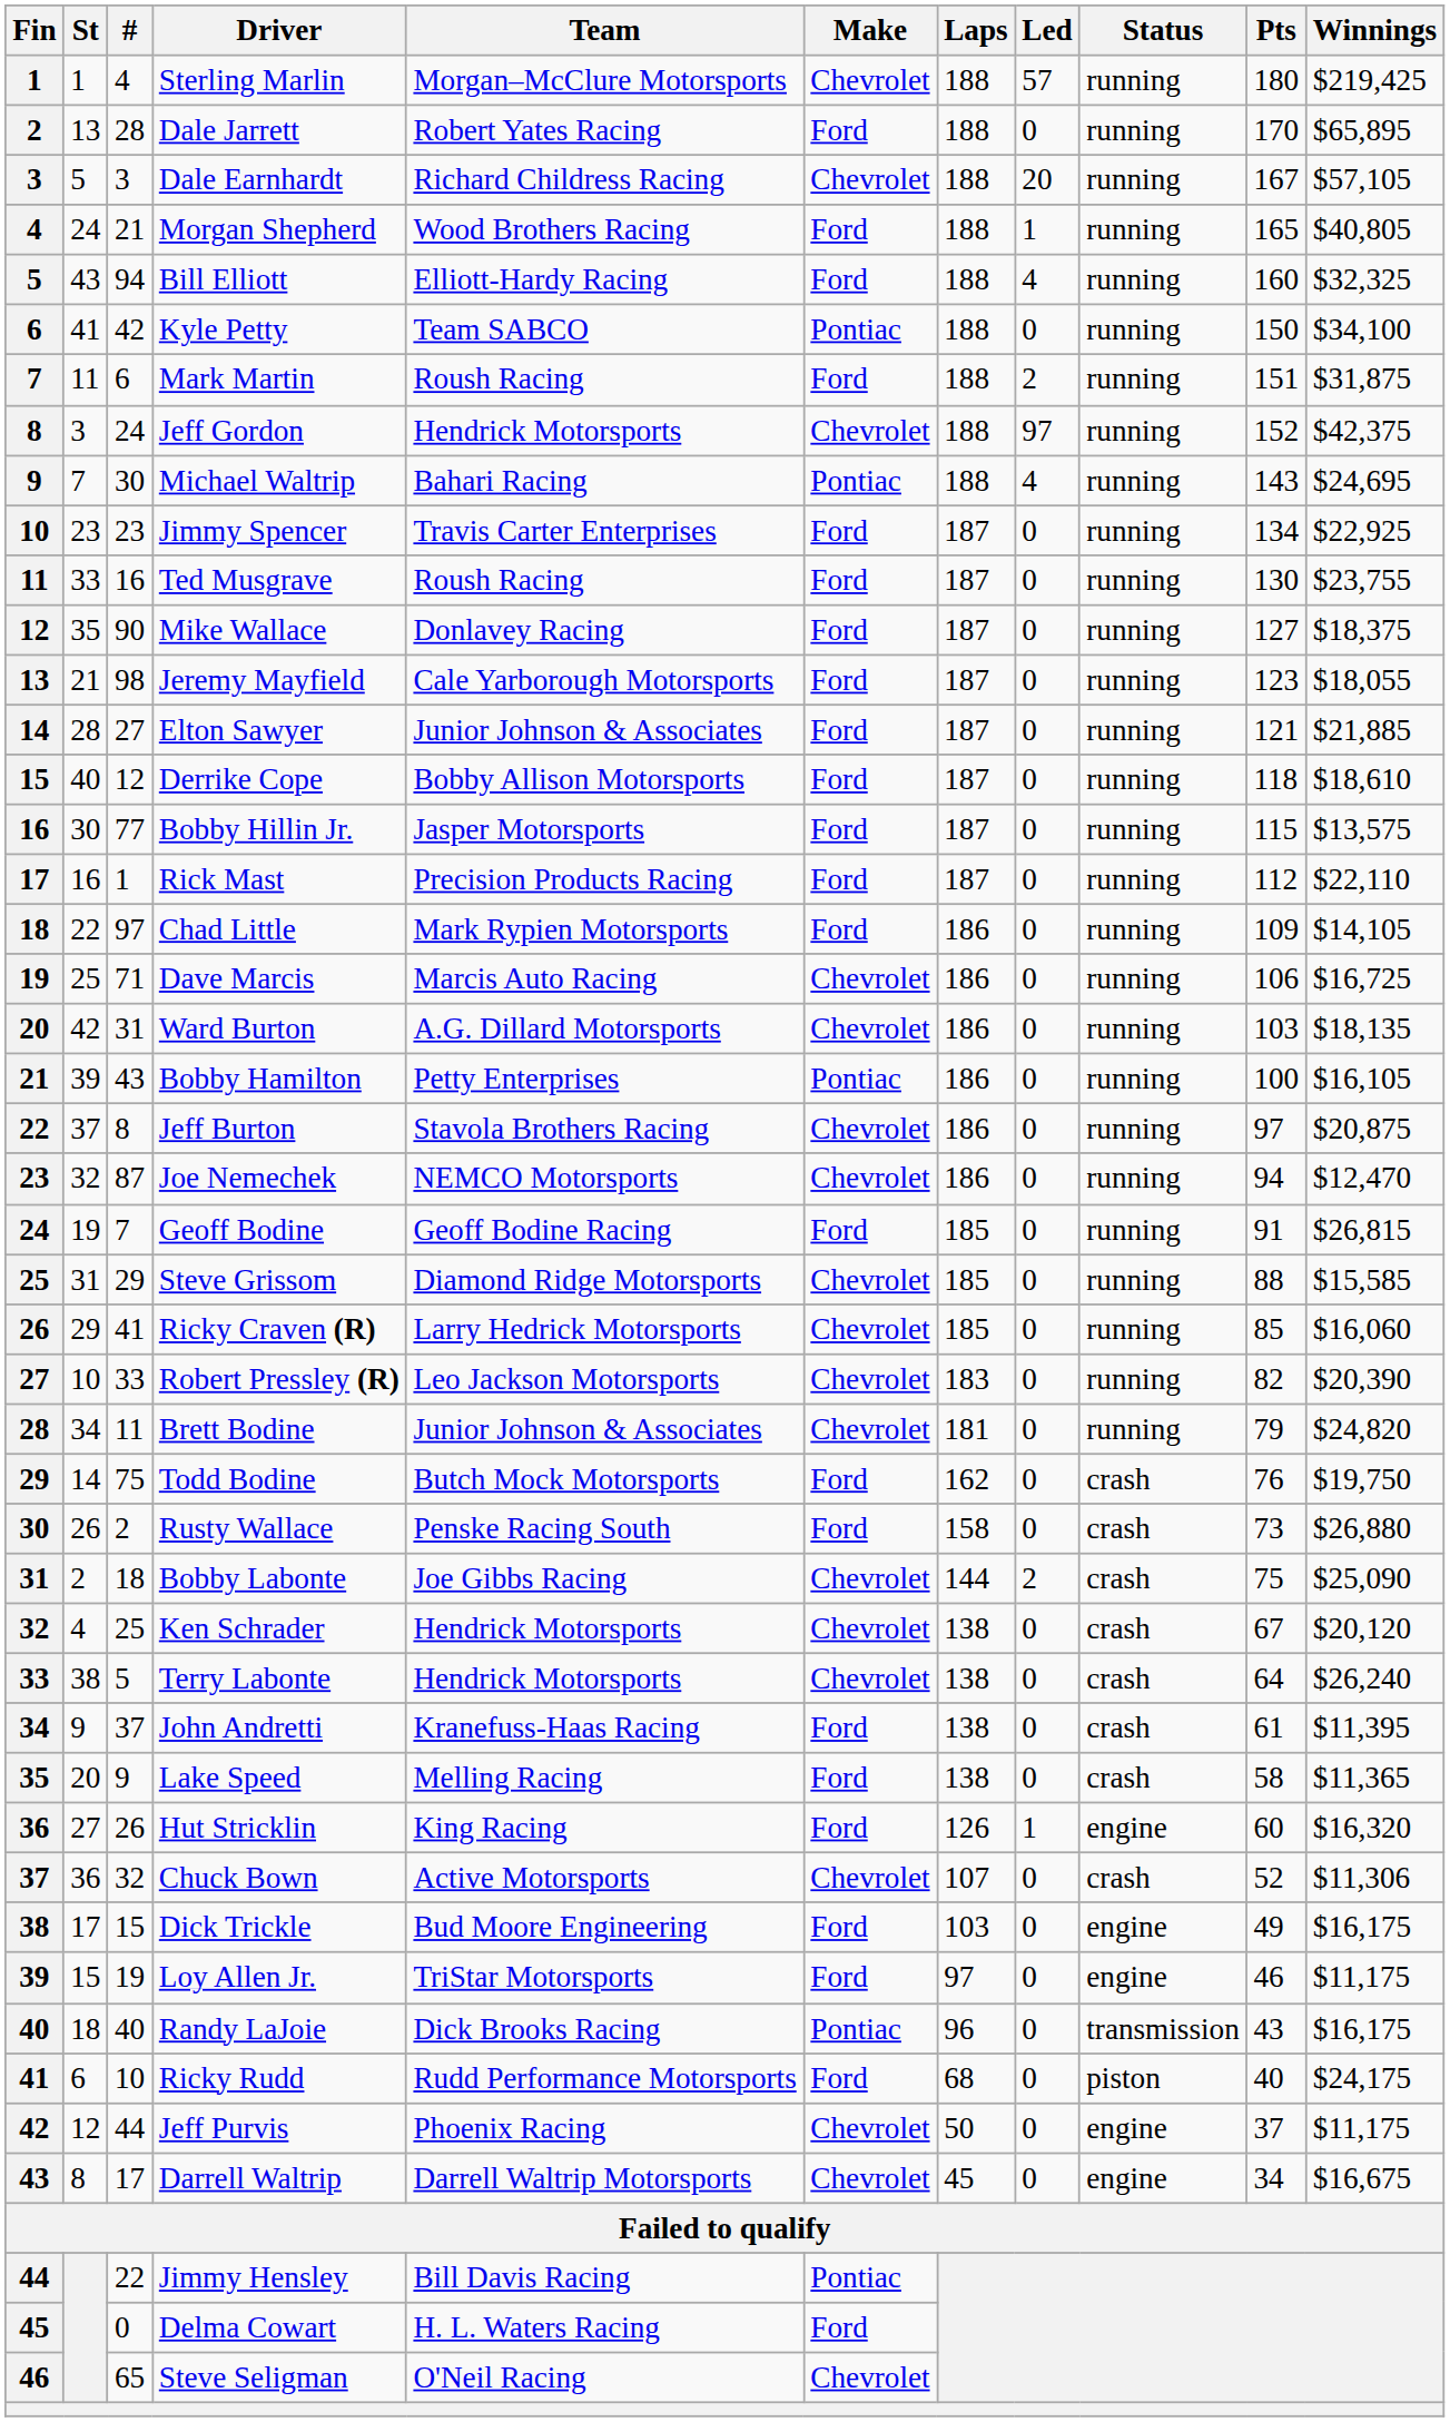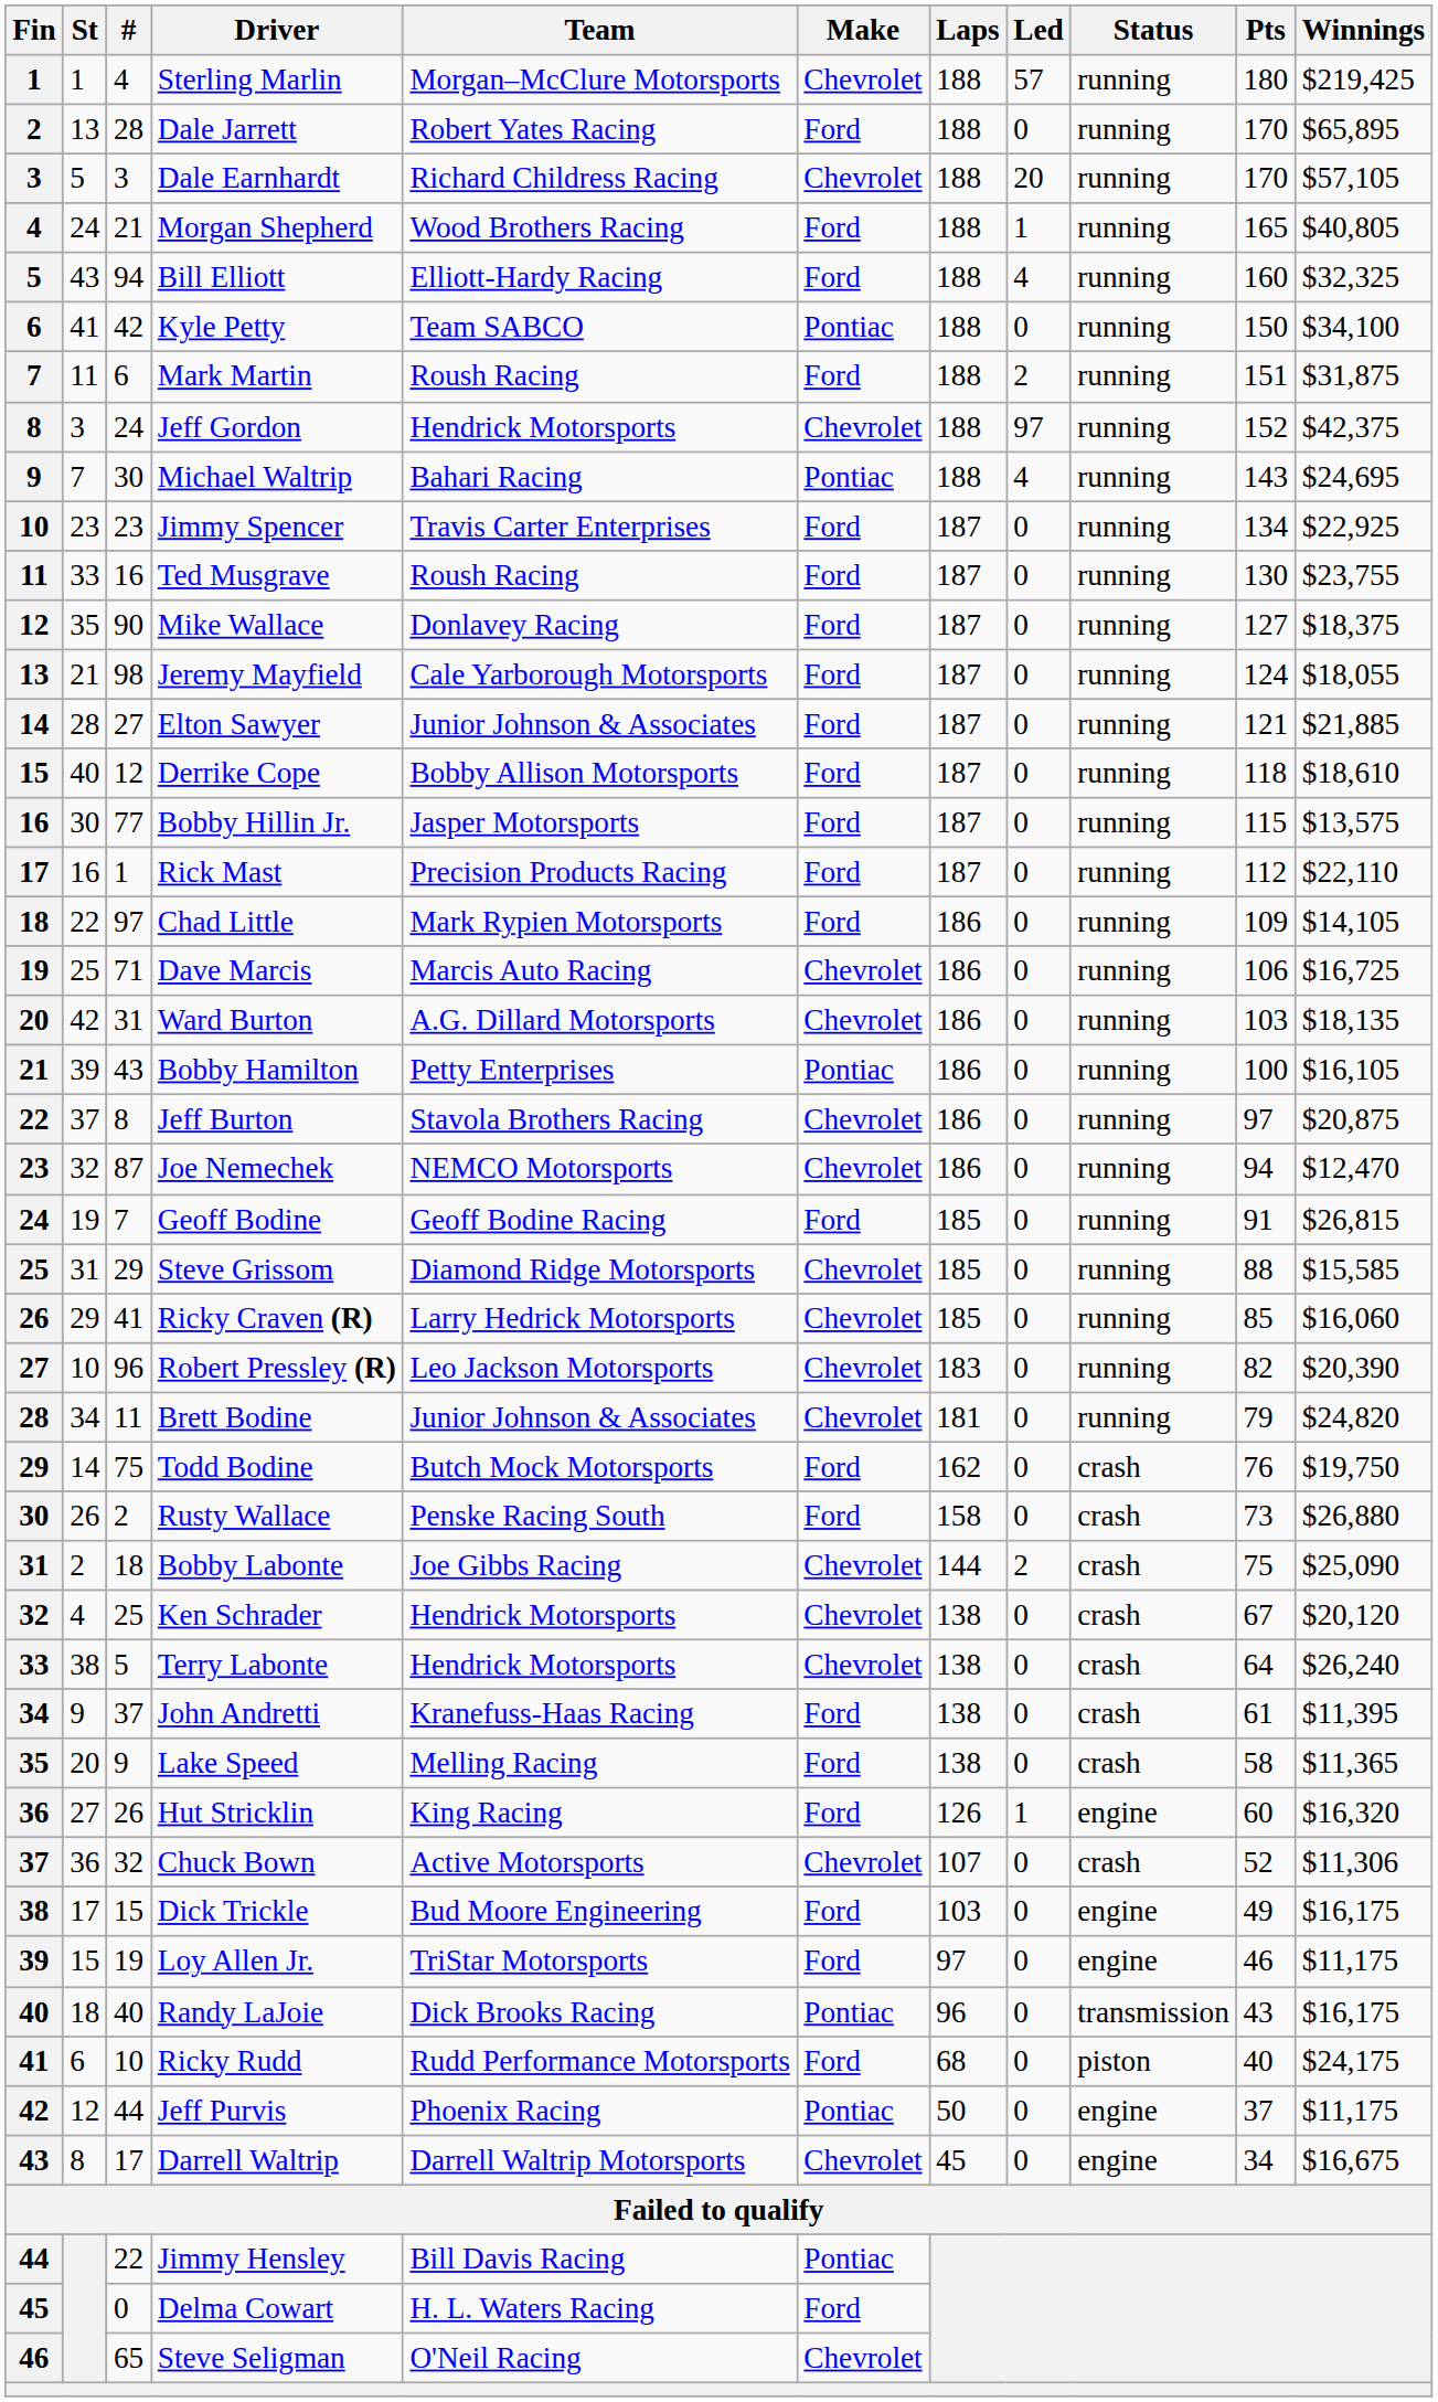 <table class="wikitable" style="font-size:95%">
 <tr>
 <th>Fin</th>
 <th>St</th>
 <th>#</th>
 <th>Driver</th>
 <th>Team</th>
 <th>Make</th>
 <th>Laps</th>
 <th>Led</th>
 <th>Status</th>
 <th>Pts</th>
 <th>Winnings</th>
 </tr>
 <tr>
 <th>1</th>
 <td>1</td>
 <td>4</td>
 <td><a href='#'>Sterling Marlin</a></td>
 <td><a href='#'>Morgan–McClure Motorsports</a></td>
 <td><a href='#'>Chevrolet</a></td>
 <td>188</td>
 <td>57</td>
 <td>running</td>
 <td>180</td>
 <td>$219,425</td>
 </tr>
 <tr>
 <th>2</th>
 <td>13</td>
 <td>28</td>
 <td><a href='#'>Dale Jarrett</a></td>
 <td><a href='#'>Robert Yates Racing</a></td>
 <td><a href='#'>Ford</a></td>
 <td>188</td>
 <td>0</td>
 <td>running</td>
 <td>170</td>
 <td>$65,895</td>
 </tr>
 <tr>
 <th>3</th>
 <td>5</td>
 <td>3</td>
 <td><a href='#'>Dale Earnhardt</a></td>
 <td><a href='#'>Richard Childress Racing</a></td>
 <td><a href='#'>Chevrolet</a></td>
 <td>188</td>
 <td>20</td>
 <td>running</td>
-<td>167</td>
+<td>170</td>
 <td>$57,105</td>
 </tr>
 <tr>
 <th>4</th>
 <td>24</td>
 <td>21</td>
 <td><a href='#'>Morgan Shepherd</a></td>
 <td><a href='#'>Wood Brothers Racing</a></td>
 <td><a href='#'>Ford</a></td>
 <td>188</td>
 <td>1</td>
 <td>running</td>
 <td>165</td>
 <td>$40,805</td>
 </tr>
 <tr>
 <th>5</th>
 <td>43</td>
 <td>94</td>
 <td><a href='#'>Bill Elliott</a></td>
 <td><a href='#'>Elliott-Hardy Racing</a></td>
 <td><a href='#'>Ford</a></td>
 <td>188</td>
 <td>4</td>
 <td>running</td>
 <td>160</td>
 <td>$32,325</td>
 </tr>
 <tr>
 <th>6</th>
 <td>41</td>
 <td>42</td>
 <td><a href='#'>Kyle Petty</a></td>
 <td><a href='#'>Team SABCO</a></td>
 <td><a href='#'>Pontiac</a></td>
 <td>188</td>
 <td>0</td>
 <td>running</td>
 <td>150</td>
 <td>$34,100</td>
 </tr>
 <tr>
 <th>7</th>
 <td>11</td>
 <td>6</td>
 <td><a href='#'>Mark Martin</a></td>
 <td><a href='#'>Roush Racing</a></td>
 <td><a href='#'>Ford</a></td>
 <td>188</td>
 <td>2</td>
 <td>running</td>
 <td>151</td>
 <td>$31,875</td>
 </tr>
 <tr>
 <th>8</th>
 <td>3</td>
 <td>24</td>
 <td><a href='#'>Jeff Gordon</a></td>
 <td><a href='#'>Hendrick Motorsports</a></td>
 <td><a href='#'>Chevrolet</a></td>
 <td>188</td>
 <td>97</td>
 <td>running</td>
 <td>152</td>
 <td>$42,375</td>
 </tr>
 <tr>
 <th>9</th>
 <td>7</td>
 <td>30</td>
 <td><a href='#'>Michael Waltrip</a></td>
 <td><a href='#'>Bahari Racing</a></td>
 <td><a href='#'>Pontiac</a></td>
 <td>188</td>
 <td>4</td>
 <td>running</td>
 <td>143</td>
 <td>$24,695</td>
 </tr>
 <tr>
 <th>10</th>
 <td>23</td>
 <td>23</td>
 <td><a href='#'>Jimmy Spencer</a></td>
 <td><a href='#'>Travis Carter Enterprises</a></td>
 <td><a href='#'>Ford</a></td>
 <td>187</td>
 <td>0</td>
 <td>running</td>
 <td>134</td>
 <td>$22,925</td>
 </tr>
 <tr>
 <th>11</th>
 <td>33</td>
 <td>16</td>
 <td><a href='#'>Ted Musgrave</a></td>
 <td><a href='#'>Roush Racing</a></td>
 <td><a href='#'>Ford</a></td>
 <td>187</td>
 <td>0</td>
 <td>running</td>
 <td>130</td>
 <td>$23,755</td>
 </tr>
 <tr>
 <th>12</th>
 <td>35</td>
 <td>90</td>
 <td><a href='#'>Mike Wallace</a></td>
 <td><a href='#'>Donlavey Racing</a></td>
 <td><a href='#'>Ford</a></td>
 <td>187</td>
 <td>0</td>
 <td>running</td>
 <td>127</td>
 <td>$18,375</td>
 </tr>
 <tr>
 <th>13</th>
 <td>21</td>
 <td>98</td>
 <td><a href='#'>Jeremy Mayfield</a></td>
 <td><a href='#'>Cale Yarborough Motorsports</a></td>
 <td><a href='#'>Ford</a></td>
 <td>187</td>
 <td>0</td>
 <td>running</td>
-<td>123</td>
+<td>124</td>
 <td>$18,055</td>
 </tr>
 <tr>
 <th>14</th>
 <td>28</td>
 <td>27</td>
 <td><a href='#'>Elton Sawyer</a></td>
 <td><a href='#'>Junior Johnson & Associates</a></td>
 <td><a href='#'>Ford</a></td>
 <td>187</td>
 <td>0</td>
 <td>running</td>
 <td>121</td>
 <td>$21,885</td>
 </tr>
 <tr>
 <th>15</th>
 <td>40</td>
 <td>12</td>
 <td><a href='#'>Derrike Cope</a></td>
 <td><a href='#'>Bobby Allison Motorsports</a></td>
 <td><a href='#'>Ford</a></td>
 <td>187</td>
 <td>0</td>
 <td>running</td>
 <td>118</td>
 <td>$18,610</td>
 </tr>
 <tr>
 <th>16</th>
 <td>30</td>
 <td>77</td>
 <td><a href='#'>Bobby Hillin Jr.</a></td>
 <td><a href='#'>Jasper Motorsports</a></td>
 <td><a href='#'>Ford</a></td>
 <td>187</td>
 <td>0</td>
 <td>running</td>
 <td>115</td>
 <td>$13,575</td>
 </tr>
 <tr>
 <th>17</th>
 <td>16</td>
 <td>1</td>
 <td><a href='#'>Rick Mast</a></td>
 <td><a href='#'>Precision Products Racing</a></td>
 <td><a href='#'>Ford</a></td>
 <td>187</td>
 <td>0</td>
 <td>running</td>
 <td>112</td>
 <td>$22,110</td>
 </tr>
 <tr>
 <th>18</th>
 <td>22</td>
 <td>97</td>
 <td><a href='#'>Chad Little</a></td>
 <td><a href='#'>Mark Rypien Motorsports</a></td>
 <td><a href='#'>Ford</a></td>
 <td>186</td>
 <td>0</td>
 <td>running</td>
 <td>109</td>
 <td>$14,105</td>
 </tr>
 <tr>
 <th>19</th>
 <td>25</td>
 <td>71</td>
 <td><a href='#'>Dave Marcis</a></td>
 <td><a href='#'>Marcis Auto Racing</a></td>
 <td><a href='#'>Chevrolet</a></td>
 <td>186</td>
 <td>0</td>
 <td>running</td>
 <td>106</td>
 <td>$16,725</td>
 </tr>
 <tr>
 <th>20</th>
 <td>42</td>
 <td>31</td>
 <td><a href='#'>Ward Burton</a></td>
 <td><a href='#'>A.G. Dillard Motorsports</a></td>
 <td><a href='#'>Chevrolet</a></td>
 <td>186</td>
 <td>0</td>
 <td>running</td>
 <td>103</td>
 <td>$18,135</td>
 </tr>
 <tr>
 <th>21</th>
 <td>39</td>
 <td>43</td>
 <td><a href='#'>Bobby Hamilton</a></td>
 <td><a href='#'>Petty Enterprises</a></td>
 <td><a href='#'>Pontiac</a></td>
 <td>186</td>
 <td>0</td>
 <td>running</td>
 <td>100</td>
 <td>$16,105</td>
 </tr>
 <tr>
 <th>22</th>
 <td>37</td>
 <td>8</td>
 <td><a href='#'>Jeff Burton</a></td>
 <td><a href='#'>Stavola Brothers Racing</a></td>
 <td><a href='#'>Chevrolet</a></td>
 <td>186</td>
 <td>0</td>
 <td>running</td>
 <td>97</td>
 <td>$20,875</td>
 </tr>
 <tr>
 <th>23</th>
 <td>32</td>
 <td>87</td>
 <td><a href='#'>Joe Nemechek</a></td>
 <td><a href='#'>NEMCO Motorsports</a></td>
 <td><a href='#'>Chevrolet</a></td>
 <td>186</td>
 <td>0</td>
 <td>running</td>
 <td>94</td>
 <td>$12,470</td>
 </tr>
 <tr>
 <th>24</th>
 <td>19</td>
 <td>7</td>
 <td><a href='#'>Geoff Bodine</a></td>
 <td><a href='#'>Geoff Bodine Racing</a></td>
 <td><a href='#'>Ford</a></td>
 <td>185</td>
 <td>0</td>
 <td>running</td>
 <td>91</td>
 <td>$26,815</td>
 </tr>
 <tr>
 <th>25</th>
 <td>31</td>
 <td>29</td>
 <td><a href='#'>Steve Grissom</a></td>
 <td><a href='#'>Diamond Ridge Motorsports</a></td>
 <td><a href='#'>Chevrolet</a></td>
 <td>185</td>
 <td>0</td>
 <td>running</td>
 <td>88</td>
 <td>$15,585</td>
 </tr>
 <tr>
 <th>26</th>
 <td>29</td>
 <td>41</td>
 <td><a href='#'>Ricky Craven</a> <strong>(R)</strong></td>
 <td><a href='#'>Larry Hedrick Motorsports</a></td>
 <td><a href='#'>Chevrolet</a></td>
 <td>185</td>
 <td>0</td>
 <td>running</td>
 <td>85</td>
 <td>$16,060</td>
 </tr>
 <tr>
 <th>27</th>
 <td>10</td>
-<td>33</td>
+<td>96</td>
 <td><a href='#'>Robert Pressley</a> <strong>(R)</strong></td>
 <td><a href='#'>Leo Jackson Motorsports</a></td>
 <td><a href='#'>Chevrolet</a></td>
 <td>183</td>
 <td>0</td>
 <td>running</td>
 <td>82</td>
 <td>$20,390</td>
 </tr>
 <tr>
 <th>28</th>
 <td>34</td>
 <td>11</td>
 <td><a href='#'>Brett Bodine</a></td>
 <td><a href='#'>Junior Johnson & Associates</a></td>
 <td><a href='#'>Chevrolet</a></td>
 <td>181</td>
 <td>0</td>
 <td>running</td>
 <td>79</td>
 <td>$24,820</td>
 </tr>
 <tr>
 <th>29</th>
 <td>14</td>
 <td>75</td>
 <td><a href='#'>Todd Bodine</a></td>
 <td><a href='#'>Butch Mock Motorsports</a></td>
 <td><a href='#'>Ford</a></td>
 <td>162</td>
 <td>0</td>
 <td>crash</td>
 <td>76</td>
 <td>$19,750</td>
 </tr>
 <tr>
 <th>30</th>
 <td>26</td>
 <td>2</td>
 <td><a href='#'>Rusty Wallace</a></td>
 <td><a href='#'>Penske Racing South</a></td>
 <td><a href='#'>Ford</a></td>
 <td>158</td>
 <td>0</td>
 <td>crash</td>
 <td>73</td>
 <td>$26,880</td>
 </tr>
 <tr>
 <th>31</th>
 <td>2</td>
 <td>18</td>
 <td><a href='#'>Bobby Labonte</a></td>
 <td><a href='#'>Joe Gibbs Racing</a></td>
 <td><a href='#'>Chevrolet</a></td>
 <td>144</td>
 <td>2</td>
 <td>crash</td>
 <td>75</td>
 <td>$25,090</td>
 </tr>
 <tr>
 <th>32</th>
 <td>4</td>
 <td>25</td>
 <td><a href='#'>Ken Schrader</a></td>
 <td><a href='#'>Hendrick Motorsports</a></td>
 <td><a href='#'>Chevrolet</a></td>
 <td>138</td>
 <td>0</td>
 <td>crash</td>
 <td>67</td>
 <td>$20,120</td>
 </tr>
 <tr>
 <th>33</th>
 <td>38</td>
 <td>5</td>
 <td><a href='#'>Terry Labonte</a></td>
 <td><a href='#'>Hendrick Motorsports</a></td>
 <td><a href='#'>Chevrolet</a></td>
 <td>138</td>
 <td>0</td>
 <td>crash</td>
 <td>64</td>
 <td>$26,240</td>
 </tr>
 <tr>
 <th>34</th>
 <td>9</td>
 <td>37</td>
 <td><a href='#'>John Andretti</a></td>
 <td><a href='#'>Kranefuss-Haas Racing</a></td>
 <td><a href='#'>Ford</a></td>
 <td>138</td>
 <td>0</td>
 <td>crash</td>
 <td>61</td>
 <td>$11,395</td>
 </tr>
 <tr>
 <th>35</th>
 <td>20</td>
 <td>9</td>
 <td><a href='#'>Lake Speed</a></td>
 <td><a href='#'>Melling Racing</a></td>
 <td><a href='#'>Ford</a></td>
 <td>138</td>
 <td>0</td>
 <td>crash</td>
 <td>58</td>
 <td>$11,365</td>
 </tr>
 <tr>
 <th>36</th>
 <td>27</td>
 <td>26</td>
 <td><a href='#'>Hut Stricklin</a></td>
 <td><a href='#'>King Racing</a></td>
 <td><a href='#'>Ford</a></td>
 <td>126</td>
 <td>1</td>
 <td>engine</td>
 <td>60</td>
 <td>$16,320</td>
 </tr>
 <tr>
 <th>37</th>
 <td>36</td>
 <td>32</td>
 <td><a href='#'>Chuck Bown</a></td>
 <td><a href='#'>Active Motorsports</a></td>
 <td><a href='#'>Chevrolet</a></td>
 <td>107</td>
 <td>0</td>
 <td>crash</td>
 <td>52</td>
 <td>$11,306</td>
 </tr>
 <tr>
 <th>38</th>
 <td>17</td>
 <td>15</td>
 <td><a href='#'>Dick Trickle</a></td>
 <td><a href='#'>Bud Moore Engineering</a></td>
 <td><a href='#'>Ford</a></td>
 <td>103</td>
 <td>0</td>
 <td>engine</td>
 <td>49</td>
 <td>$16,175</td>
 </tr>
 <tr>
 <th>39</th>
 <td>15</td>
 <td>19</td>
 <td><a href='#'>Loy Allen Jr.</a></td>
 <td><a href='#'>TriStar Motorsports</a></td>
 <td><a href='#'>Ford</a></td>
 <td>97</td>
 <td>0</td>
 <td>engine</td>
 <td>46</td>
 <td>$11,175</td>
 </tr>
 <tr>
 <th>40</th>
 <td>18</td>
 <td>40</td>
 <td><a href='#'>Randy LaJoie</a></td>
 <td><a href='#'>Dick Brooks Racing</a></td>
 <td><a href='#'>Pontiac</a></td>
 <td>96</td>
 <td>0</td>
 <td>transmission</td>
 <td>43</td>
 <td>$16,175</td>
 </tr>
 <tr>
 <th>41</th>
 <td>6</td>
 <td>10</td>
 <td><a href='#'>Ricky Rudd</a></td>
 <td><a href='#'>Rudd Performance Motorsports</a></td>
 <td><a href='#'>Ford</a></td>
 <td>68</td>
 <td>0</td>
 <td>piston</td>
 <td>40</td>
 <td>$24,175</td>
 </tr>
 <tr>
 <th>42</th>
 <td>12</td>
 <td>44</td>
 <td><a href='#'>Jeff Purvis</a></td>
 <td><a href='#'>Phoenix Racing</a></td>
-<td><a href='#'>Chevrolet</a></td>
+<td><a href='#'>Pontiac</a></td>
 <td>50</td>
 <td>0</td>
 <td>engine</td>
 <td>37</td>
 <td>$11,175</td>
 </tr>
 <tr>
 <th>43</th>
 <td>8</td>
 <td>17</td>
 <td><a href='#'>Darrell Waltrip</a></td>
 <td><a href='#'>Darrell Waltrip Motorsports</a></td>
 <td><a href='#'>Chevrolet</a></td>
 <td>45</td>
 <td>0</td>
 <td>engine</td>
 <td>34</td>
 <td>$16,675</td>
 </tr>
 <tr>
 <th colspan="11">Failed to qualify</th>
 </tr>
 <tr>
 <th>44</th>
 <th rowspan="3"></th>
 <td>22</td>
 <td><a href='#'>Jimmy Hensley</a></td>
 <td><a href='#'>Bill Davis Racing</a></td>
 <td><a href='#'>Pontiac</a></td>
 <th colspan="5" rowspan="3"></th>
 </tr>
 <tr>
 <th>45</th>
 <td>0</td>
 <td><a href='#'>Delma Cowart</a></td>
 <td><a href='#'>H. L. Waters Racing</a></td>
 <td><a href='#'>Ford</a></td>
 </tr>
 <tr>
 <th>46</th>
 <td>65</td>
 <td><a href='#'>Steve Seligman</a></td>
 <td><a href='#'>O'Neil Racing</a></td>
 <td><a href='#'>Chevrolet</a></td>
 </tr>
 <tr>
 <th colspan="11"></th>
 </tr>
 </table>
